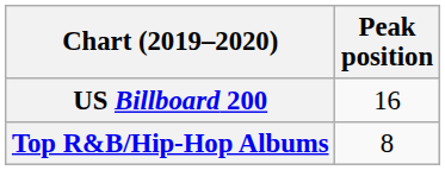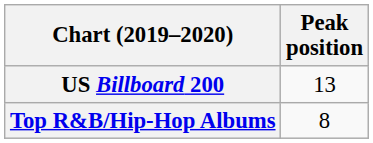 <table class="wikitable plainrowheaders" style="text-align:center">
 <tr>
 <th scope="col">Chart (2019–2020)</th>
 <th scope="col">Peak<br>position</th>
 </tr>
 <tr>
 <th scope="row">US <a href='#'><em>Billboard</em> 200</a></th>
-<td>16</td>
+<td>13</td>
 </tr>
 <tr>
 <th scope="row"><a href='#'>Top R&B/Hip-Hop Albums</a></th>
 <td>8</td>
 </tr>
 </table>
